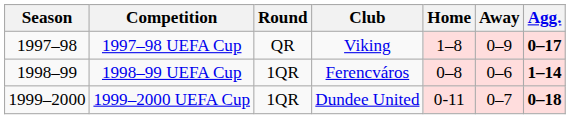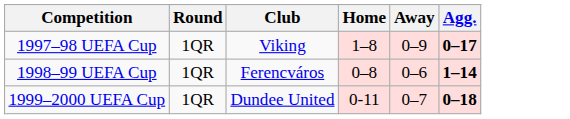 <table class="wikitable" style="text-align:center">
 <tr>
-<th>Season</th>
 <th>Competition</th>
 <th>Round</th>
 <th>Club</th>
 <th>Home</th>
 <th>Away</th>
 <th><a href='#'>Agg.</a></th>
 </tr>
 <tr>
-<td>1997–98</td>
 <td><a href='#'>1997–98 UEFA Cup</a></td>
-<td>QR</td>
+<td>1QR</td>
 <td> <a href='#'>Viking</a></td>
 <td bgcolor="#fdd">1–8</td>
 <td bgcolor="#fdd">0–9</td>
 <td bgcolor="#fdd"><strong>0–17</strong></td>
 </tr>
 <tr>
-<td>1998–99</td>
 <td><a href='#'>1998–99 UEFA Cup</a></td>
 <td>1QR</td>
 <td> <a href='#'>Ferencváros</a></td>
 <td bgcolor="#fdd">0–8</td>
 <td bgcolor="#fdd">0–6</td>
 <td bgcolor="#fdd"><strong>1–14</strong></td>
 </tr>
 <tr>
-<td>1999–2000</td>
 <td><a href='#'>1999–2000 UEFA Cup</a></td>
 <td>1QR</td>
 <td> <a href='#'>Dundee United</a></td>
 <td bgcolor="#fdd">0-11</td>
 <td bgcolor="#fdd">0–7</td>
 <td bgcolor="#fdd"><strong>0–18</strong></td>
 </tr>
 </table>
